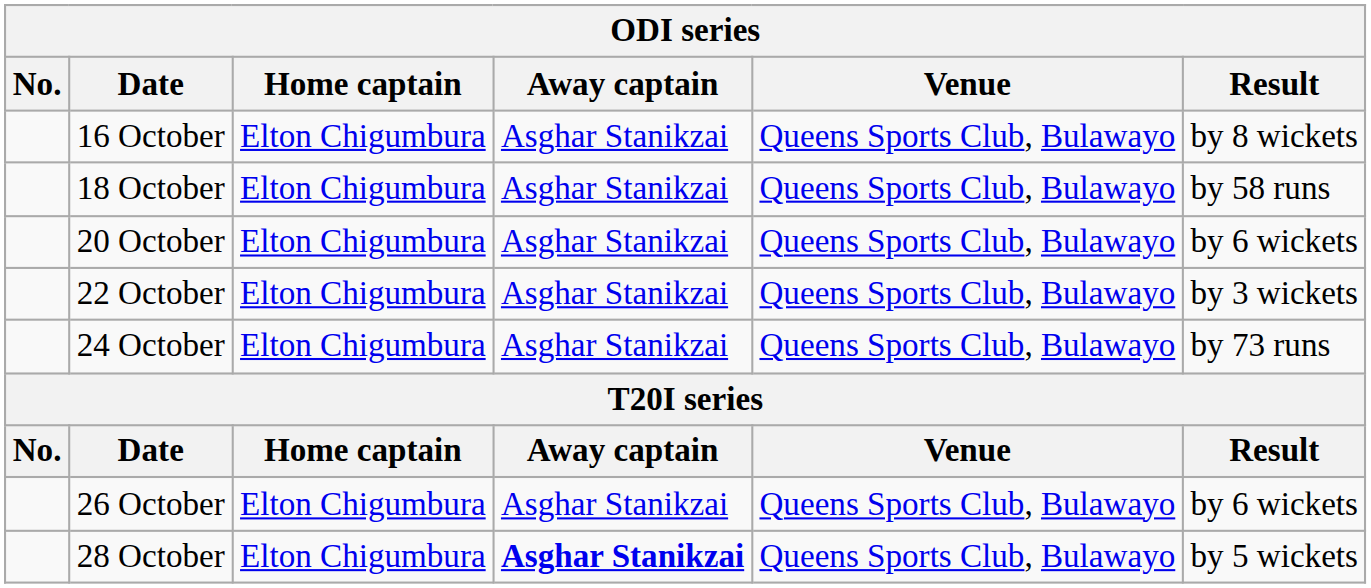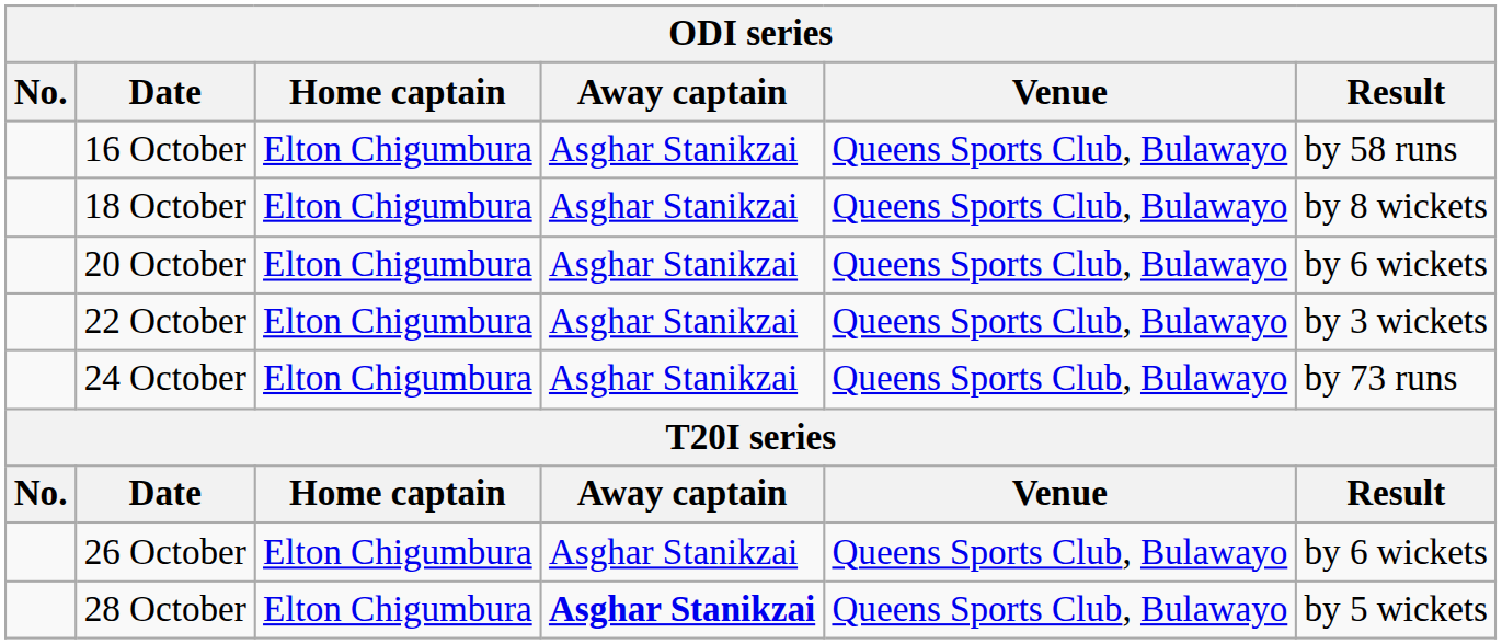 <table class="wikitable">
 <tr>
 <th colspan="9">ODI series</th>
 </tr>
 <tr>
 <th>No.</th>
 <th>Date</th>
 <th>Home captain</th>
 <th>Away captain</th>
 <th>Venue</th>
 <th>Result</th>
 </tr>
 <tr>
 <td></td>
 <td>16 October</td>
 <td><a href='#'>Elton Chigumbura</a></td>
 <td><a href='#'>Asghar Stanikzai</a></td>
 <td><a href='#'>Queens Sports Club</a>, <a href='#'>Bulawayo</a></td>
-<td> by 8 wickets</td>
+<td> by 58 runs</td>
 </tr>
 <tr>
 <td></td>
 <td>18 October</td>
 <td><a href='#'>Elton Chigumbura</a></td>
 <td><a href='#'>Asghar Stanikzai</a></td>
 <td><a href='#'>Queens Sports Club</a>, <a href='#'>Bulawayo</a></td>
-<td> by 58 runs</td>
+<td> by 8 wickets</td>
 </tr>
 <tr>
 <td></td>
 <td>20 October</td>
 <td><a href='#'>Elton Chigumbura</a></td>
 <td><a href='#'>Asghar Stanikzai</a></td>
 <td><a href='#'>Queens Sports Club</a>, <a href='#'>Bulawayo</a></td>
 <td> by 6 wickets</td>
 </tr>
 <tr>
 <td></td>
 <td>22 October</td>
 <td><a href='#'>Elton Chigumbura</a></td>
 <td><a href='#'>Asghar Stanikzai</a></td>
 <td><a href='#'>Queens Sports Club</a>, <a href='#'>Bulawayo</a></td>
 <td> by 3 wickets</td>
 </tr>
 <tr>
 <td></td>
 <td>24 October</td>
 <td><a href='#'>Elton Chigumbura</a></td>
 <td><a href='#'>Asghar Stanikzai</a></td>
 <td><a href='#'>Queens Sports Club</a>, <a href='#'>Bulawayo</a></td>
 <td> by 73 runs</td>
 </tr>
 <tr>
 <th colspan="9">T20I series</th>
 </tr>
 <tr>
 <th>No.</th>
 <th>Date</th>
 <th>Home captain</th>
 <th>Away captain</th>
 <th>Venue</th>
 <th>Result</th>
 </tr>
 <tr>
 <td></td>
 <td>26 October</td>
 <td><a href='#'>Elton Chigumbura</a></td>
 <td><a href='#'>Asghar Stanikzai</a></td>
 <td><a href='#'>Queens Sports Club</a>, <a href='#'>Bulawayo</a></td>
 <td> by 6 wickets</td>
 </tr>
 <tr>
 <td></td>
 <td>28 October</td>
 <td><a href='#'>Elton Chigumbura</a></td>
 <td><strong><a href='#'>Asghar Stanikzai</a></strong></td>
 <td><a href='#'>Queens Sports Club</a>, <a href='#'>Bulawayo</a></td>
 <td> by 5 wickets</td>
 </tr>
 </table>
